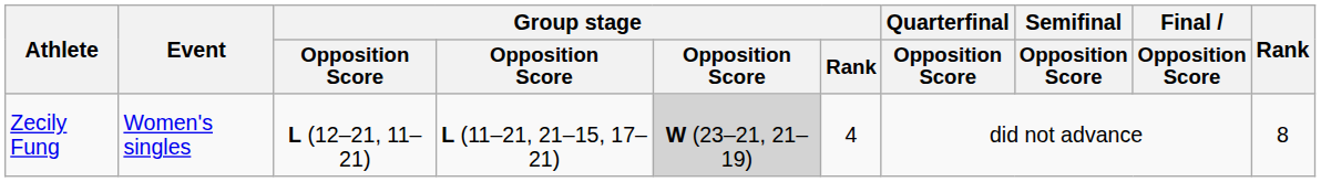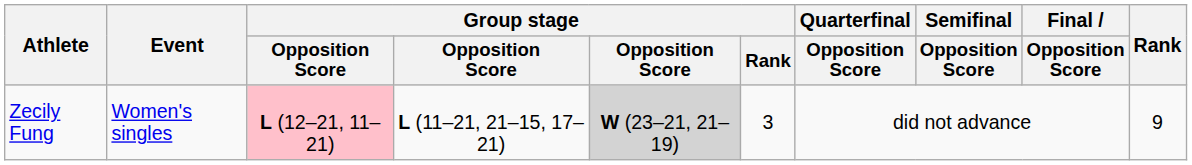 <table class="wikitable" style="font-size:90%">
 <tr>
 <th rowspan=2>Athlete</th>
 <th rowspan=2>Event</th>
 <th colspan=4>Group stage</th>
 <th>Quarterfinal</th>
 <th>Semifinal</th>
 <th>Final / </th>
 <th rowspan=2>Rank</th>
 </tr>
 <tr style="font-size:95%">
 <th>Opposition<br>Score</th>
 <th>Opposition<br>Score</th>
 <th>Opposition<br>Score</th>
 <th>Rank</th>
 <th>Opposition<br>Score</th>
 <th>Opposition<br>Score</th>
 <th>Opposition<br>Score</th>
 </tr>
 <tr align=center>
 <td align=left><a href='#'>Zecily Fung</a></td>
 <td align=left><a href='#'>Women's singles</a></td>
-<td><br><strong>L</strong> (12–21, 11–21)</td>
+<td style="background: pink;"><br><strong>L</strong> (12–21, 11–21)</td>
 <td><br><strong>L</strong> (11–21, 21–15, 17–21)</td>
 <td style="background: lightgrey;"><br><strong>W</strong> (23–21, 21–19)</td>
-<td>4</td>
+<td>3</td>
 <td colspan=3>did not advance</td>
-<td>8</td>
+<td>9</td>
 </tr>
 </table>
